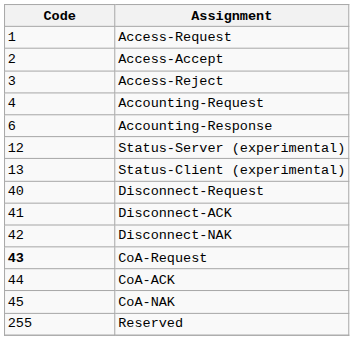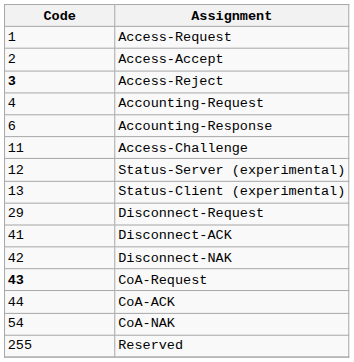 <table class="wikitable">
 <tr>
 <th width="100px">Code</th>
 <th>Assignment</th>
 </tr>
 <tr>
 <td>1</td>
 <td>Access-Request</td>
 </tr>
 <tr>
 <td>2</td>
 <td>Access-Accept</td>
 </tr>
 <tr>
-<td>3</td>
+<td><strong>3</strong></td>
 <td>Access-Reject</td>
 </tr>
 <tr>
 <td>4</td>
 <td>Accounting-Request</td>
 </tr>
 <tr>
 <td>6</td>
 <td>Accounting-Response</td>
 </tr>
 <tr>
+<td>11</td>
+<td>Access-Challenge</td>
+</tr>
+<tr>
 <td>12</td>
 <td>Status-Server (experimental)</td>
 </tr>
 <tr>
 <td>13</td>
 <td>Status-Client (experimental)</td>
 </tr>
 <tr>
-<td>40</td>
+<td>29</td>
 <td>Disconnect-Request</td>
 </tr>
 <tr>
 <td>41</td>
 <td>Disconnect-ACK</td>
 </tr>
 <tr>
 <td>42</td>
 <td>Disconnect-NAK</td>
 </tr>
 <tr>
 <td><strong>43</strong></td>
 <td>CoA-Request</td>
 </tr>
 <tr>
 <td>44</td>
 <td>CoA-ACK</td>
 </tr>
 <tr>
-<td>45</td>
+<td>54</td>
 <td>CoA-NAK</td>
 </tr>
 <tr>
 <td>255</td>
 <td>Reserved</td>
 </tr>
 <tr>
 </tr>
 </table>
